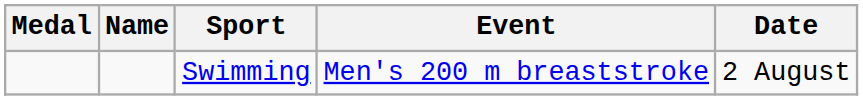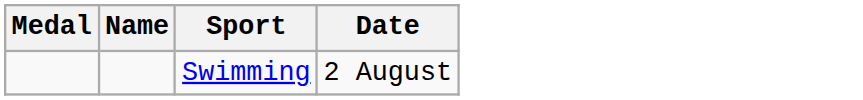 <table class="wikitable sortable" style="font-size:90%">
 <tr>
 <th>Medal</th>
 <th>Name</th>
 <th>Sport</th>
-<th>Event</th>
 <th>Date</th>
 </tr>
 <tr>
 <td></td>
 <td></td>
 <td><a href='#'>Swimming</a></td>
-<td><a href='#'>Men's 200 m breaststroke</a></td>
 <td>2 August</td>
 </tr>
 </table>
